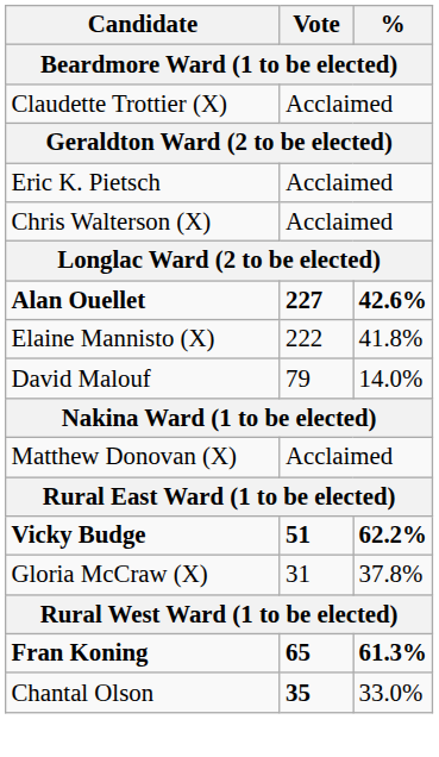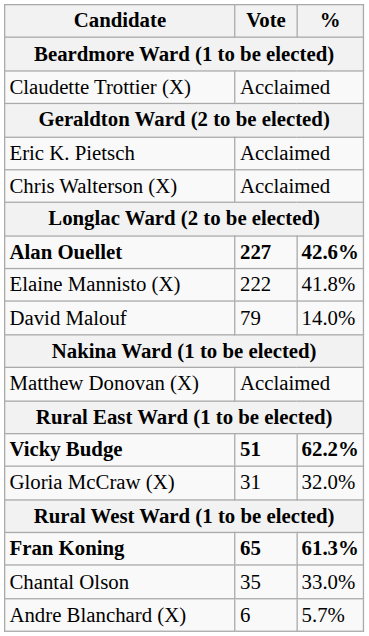 <table class="wikitable">
 <tr>
 <th bgcolor="#DDDDFF" width="170px">Candidate</th>
 <th bgcolor="#DDDDFF" width="40px">Vote</th>
 <th bgcolor="#DDDDFF" width="30px">%</th>
 </tr>
 <tr>
 <th colspan="3">Beardmore Ward (1 to be elected)</th>
 </tr>
 <tr>
 <td>Claudette Trottier (X)</td>
 <td colspan="2">Acclaimed</td>
 </tr>
 <tr>
 <th colspan="3">Geraldton Ward (2 to be elected)</th>
 </tr>
 <tr>
 <td>Eric K. Pietsch</td>
 <td colspan="2">Acclaimed</td>
 </tr>
 <tr>
 <td>Chris Walterson (X)</td>
 <td colspan="2">Acclaimed</td>
 </tr>
 <tr>
 <th colspan="3">Longlac Ward (2 to be elected)</th>
 </tr>
 <tr>
 <td><strong>Alan Ouellet</strong></td>
 <td><strong>227</strong></td>
 <td><strong>42.6%</strong></td>
 </tr>
 <tr>
 <td>Elaine Mannisto (X)</td>
 <td>222</td>
 <td>41.8%</td>
 </tr>
 <tr>
 <td>David Malouf</td>
 <td>79</td>
 <td>14.0%</td>
 </tr>
 <tr>
 <th colspan="3">Nakina Ward (1 to be elected)</th>
 </tr>
 <tr>
 <td>Matthew Donovan (X)</td>
 <td colspan="2">Acclaimed</td>
 </tr>
 <tr>
 <th colspan="3">Rural East Ward (1 to be elected)</th>
 </tr>
 <tr>
 <td><strong>Vicky Budge</strong></td>
 <td><strong>51</strong></td>
 <td><strong>62.2%</strong></td>
 </tr>
 <tr>
 <td>Gloria McCraw (X)</td>
 <td>31</td>
-<td>37.8%</td>
+<td>32.0%</td>
 </tr>
 <tr>
 <th colspan="3">Rural West Ward (1 to be elected)</th>
 </tr>
 <tr>
 <td><strong>Fran Koning</strong></td>
 <td><strong>65</strong></td>
 <td><strong>61.3%</strong></td>
 </tr>
 <tr>
 <td>Chantal Olson</td>
-<td><strong>35</strong></td>
+<td>35</td>
 <td>33.0%</td>
 </tr>
+<tr>
+<td>Andre Blanchard (X)</td>
+<td>6</td>
+<td>5.7%</td>
+</tr>
 </table>
